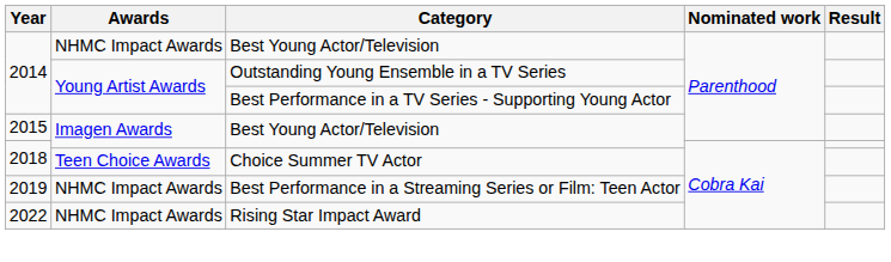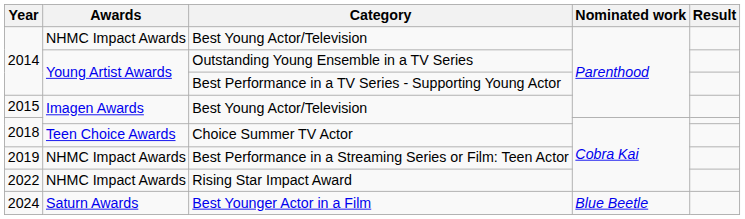 <table class="wikitable">
 <tr>
 <th>Year</th>
 <th>Awards</th>
 <th>Category</th>
 <th>Nominated work</th>
 <th>Result</th>
 </tr>
 <tr>
 <td rowspan=3>2014</td>
 <td>NHMC Impact Awards</td>
 <td>Best Young Actor/Television</td>
 <td rowspan=4><a href='#'><em>Parenthood</em></a></td>
 <td></td>
 </tr>
 <tr>
 <td rowspan=2><a href='#'>Young Artist Awards</a></td>
 <td>Outstanding Young Ensemble in a TV Series</td>
 <td></td>
 </tr>
 <tr>
 <td>Best Performance in a TV Series - Supporting Young Actor</td>
 <td></td>
 </tr>
 <tr>
 <td>2015</td>
 <td rowspan=2><a href='#'>Imagen Awards</a></td>
 <td rowspan=2>Best Young Actor/Television</td>
 <td></td>
 </tr>
 <tr>
 <td rowspan=2>2018</td>
 <td rowspan=4><em><a href='#'>Cobra Kai</a></em></td>
 <td></td>
 </tr>
 <tr>
 <td><a href='#'>Teen Choice Awards</a></td>
 <td>Choice Summer TV Actor</td>
 <td></td>
 </tr>
 <tr>
 <td>2019</td>
 <td>NHMC Impact Awards</td>
 <td>Best Performance in a Streaming Series or Film: Teen Actor</td>
 <td></td>
 </tr>
 <tr>
 <td>2022</td>
 <td>NHMC Impact Awards</td>
 <td>Rising Star Impact Award</td>
 <td></td>
 </tr>
+<tr>
+<td>2024</td>
+<td><a href='#'>Saturn Awards</a></td>
+<td><a href='#'>Best Younger Actor in a Film</a></td>
+<td><em><a href='#'>Blue Beetle</a></em></td>
+<td></td>
+</tr>
 </table>
